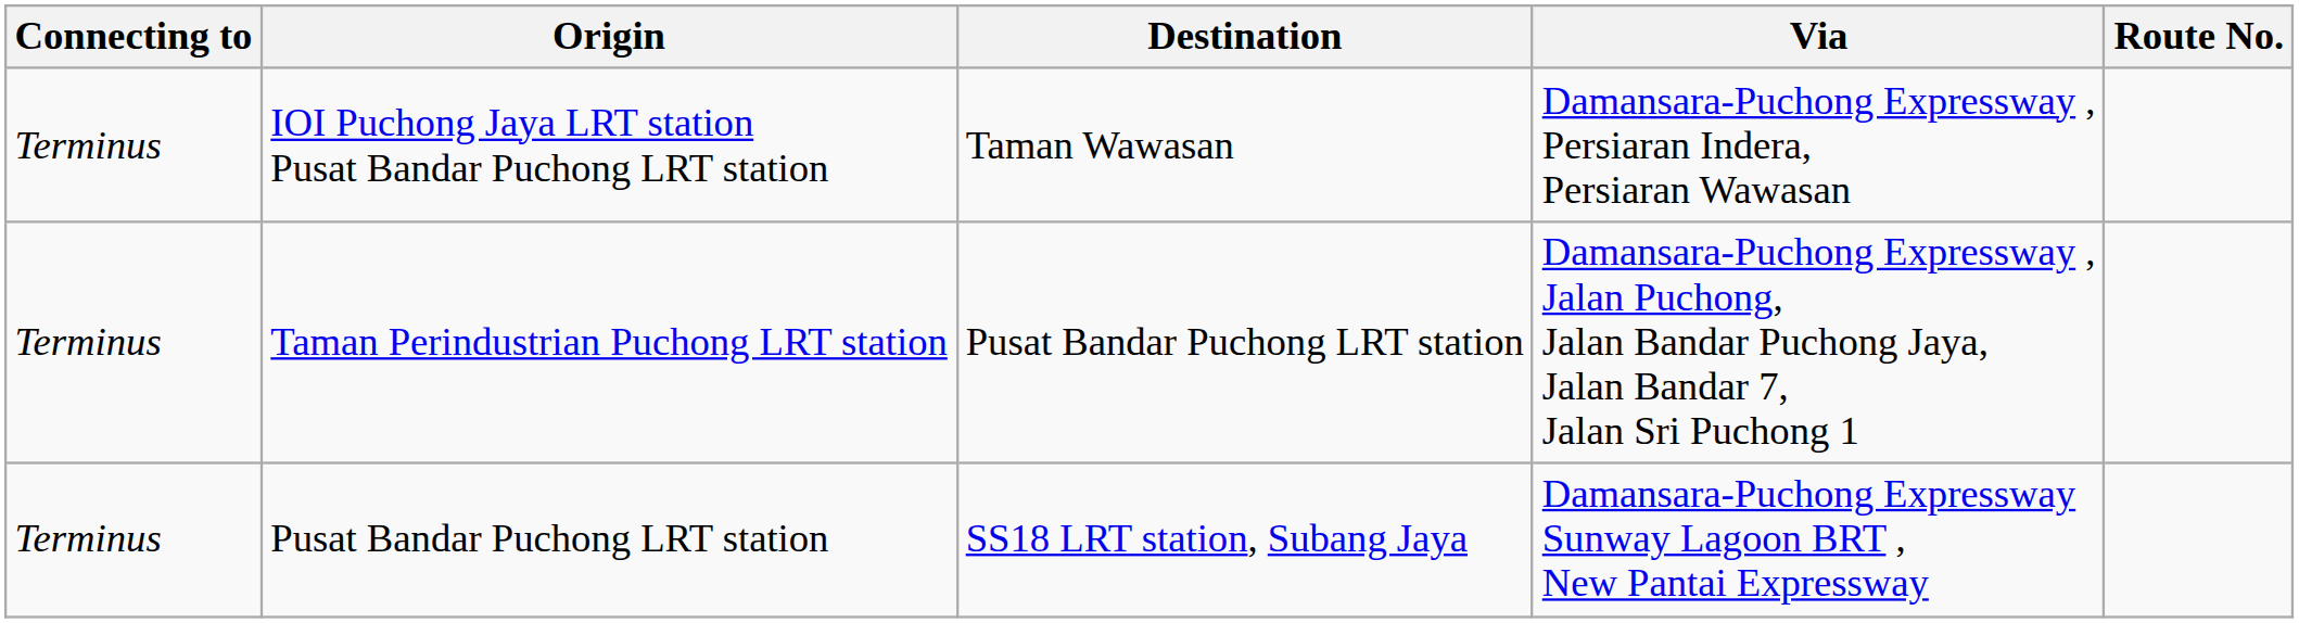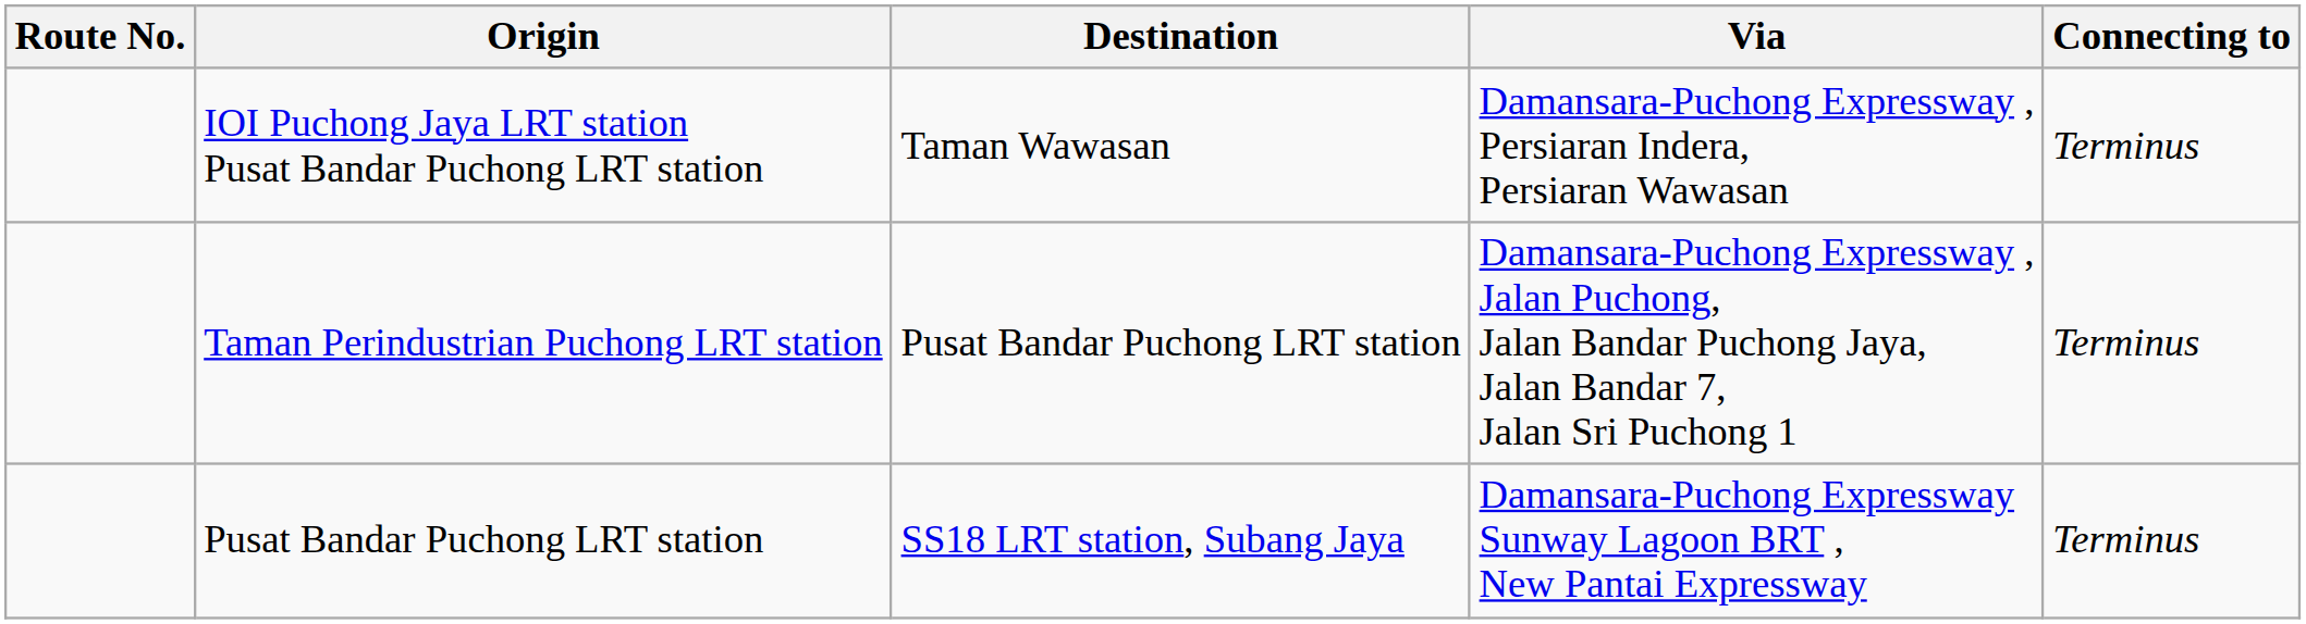 <table class="wikitable">
 <tr>
-<th>Connecting to</th>
+<th>Route No.</th>
 <th>Origin</th>
 <th>Destination</th>
 <th>Via</th>
-<th>Route No.</th>
+<th>Connecting to</th>
 </tr>
 <tr>
-<td><em>Terminus</em></td>
+<td><strong></strong> </td>
 <td> <a href='#'>IOI Puchong Jaya LRT station</a> <br> Pusat Bandar Puchong LRT station</td>
 <td>Taman Wawasan</td>
 <td><a href='#'>Damansara-Puchong Expressway</a> ,<br>Persiaran Indera,<br>Persiaran Wawasan</td>
-<td><strong></strong> </td>
+<td><em>Terminus</em></td>
 </tr>
 <tr>
-<td><em>Terminus</em></td>
+<td><strong></strong> </td>
 <td> <a href='#'>Taman Perindustrian Puchong LRT station</a></td>
 <td> Pusat Bandar Puchong LRT station</td>
 <td><a href='#'>Damansara-Puchong Expressway</a> ,<br><a href='#'>Jalan Puchong</a>,<br>Jalan Bandar Puchong Jaya,<br>Jalan Bandar 7,<br>Jalan Sri Puchong 1</td>
-<td><strong></strong> </td>
+<td><em>Terminus</em></td>
 </tr>
 <tr>
-<td><em>Terminus</em></td>
+<td><strong></strong> </td>
 <td> Pusat Bandar Puchong LRT station</td>
 <td> <a href='#'>SS18 LRT station</a>, <a href='#'>Subang Jaya</a></td>
 <td><a href='#'>Damansara-Puchong Expressway</a> <br> <a href='#'>Sunway Lagoon BRT</a> ,<br><a href='#'>New Pantai Expressway</a></td>
-<td><strong></strong> </td>
+<td><em>Terminus</em></td>
 </tr>
 </table>
